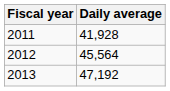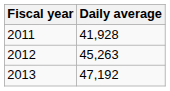 <table class="wikitable">
 <tr>
 <th>Fiscal year</th>
 <th>Daily average</th>
 </tr>
 <tr>
 <td>2011</td>
 <td>41,928</td>
 </tr>
 <tr>
 <td>2012</td>
-<td>45,564</td>
+<td>45,263</td>
 </tr>
 <tr>
 <td>2013</td>
 <td>47,192</td>
 </tr>
 </table>
